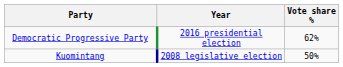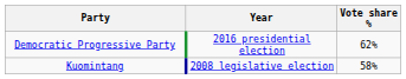 <table class="wikitable" style="text-align:center">
 <tr>
 <th width=240>Party</th>
 <th width=200>Year</th>
 <th width=80>Vote share %</th>
 </tr>
 <tr>
 <td align=center style="border-right:4px solid #1B9431;" align="center"><a href='#'>Democratic Progressive Party</a></td>
 <td><a href='#'>2016 presidential election</a></td>
 <td>62%</td>
 </tr>
 <tr>
 <td align=center style="border-right:4px solid #000099;" align="center"><a href='#'>Kuomintang</a></td>
 <td><a href='#'>2008 legislative election</a></td>
-<td>50%</td>
+<td>58%</td>
 </tr>
 </table>
